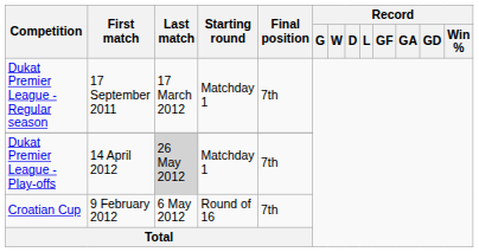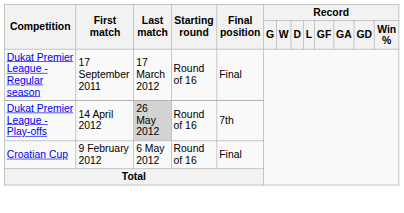 <table class="wikitable" style="text-align: center">
 <tr>
 <th rowspan="2">Competition</th>
 <th rowspan="2">First match</th>
 <th rowspan="2">Last match</th>
 <th rowspan="2">Starting round</th>
 <th rowspan="2">Final position</th>
 <th colspan="8">Record</th>
 </tr>
 <tr>
 <th>G</th>
 <th>W</th>
 <th>D</th>
 <th>L</th>
 <th>GF</th>
 <th>GA</th>
 <th>GD</th>
 <th>Win %</th>
 </tr>
 <tr>
 <td align=left><a href='#'>Dukat Premier League - Regular season</a></td>
 <td align=left>17 September 2011</td>
 <td align=left>17 March 2012</td>
-<td align=left>Matchday 1</td>
-<td align=left>7th<br></td>
+<td align=left>Round of 16</td>
+<td align=left>Final<br></td>
 </tr>
 <tr>
 </tr>
 <tr>
 <td align=left><a href='#'>Dukat Premier League - Play-offs</a></td>
 <td align=left>14 April 2012</td>
 <td align=left style="background: lightgrey;">26 May 2012</td>
-<td align=left>Matchday 1</td>
+<td align=left>Round of 16</td>
 <td align=left>7th<br></td>
 </tr>
 <tr>
 <td align=left><a href='#'>Croatian Cup</a></td>
 <td align=left>9 February 2012</td>
 <td align=left>6 May 2012</td>
 <td align=left>Round of 16</td>
-<td align=left>7th<br></td>
+<td align=left>Final<br></td>
 </tr>
 <tr>
 <th colspan="5">Total<br></th>
 </tr>
 </table>
